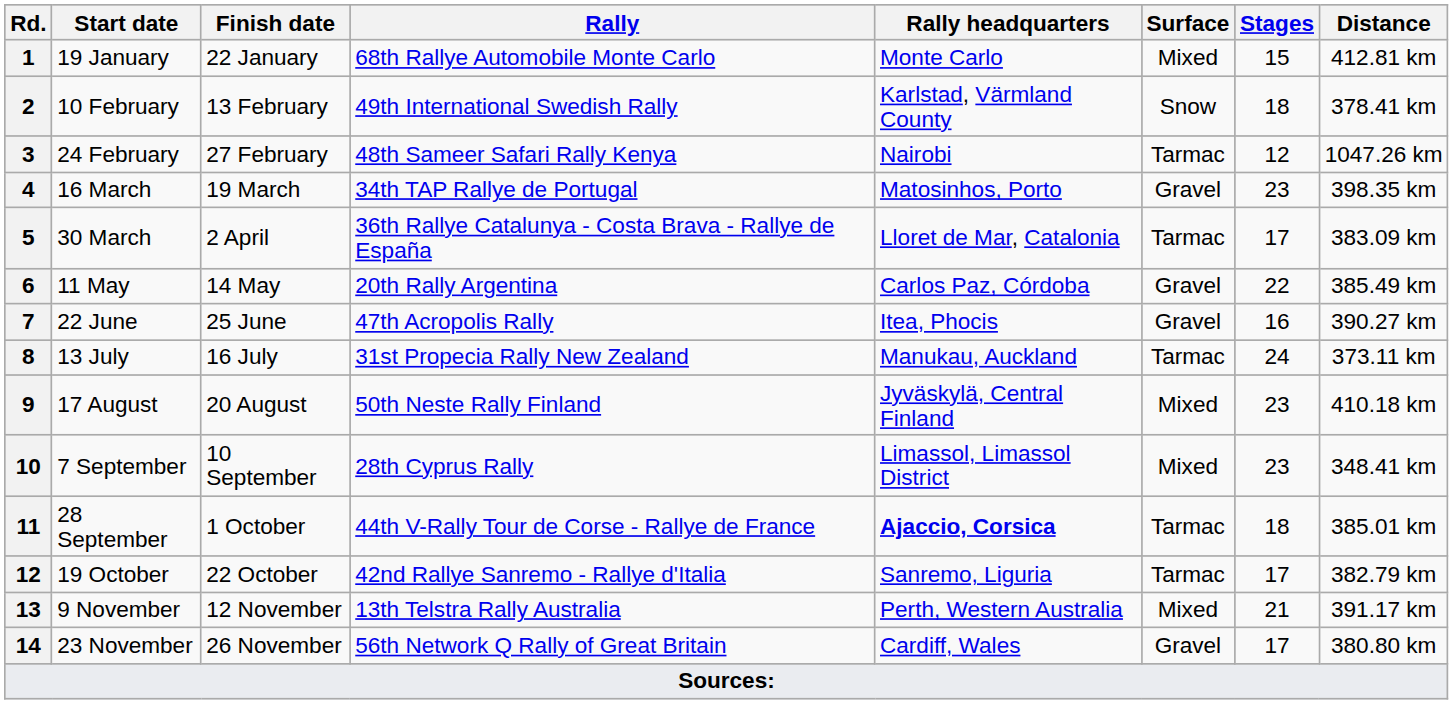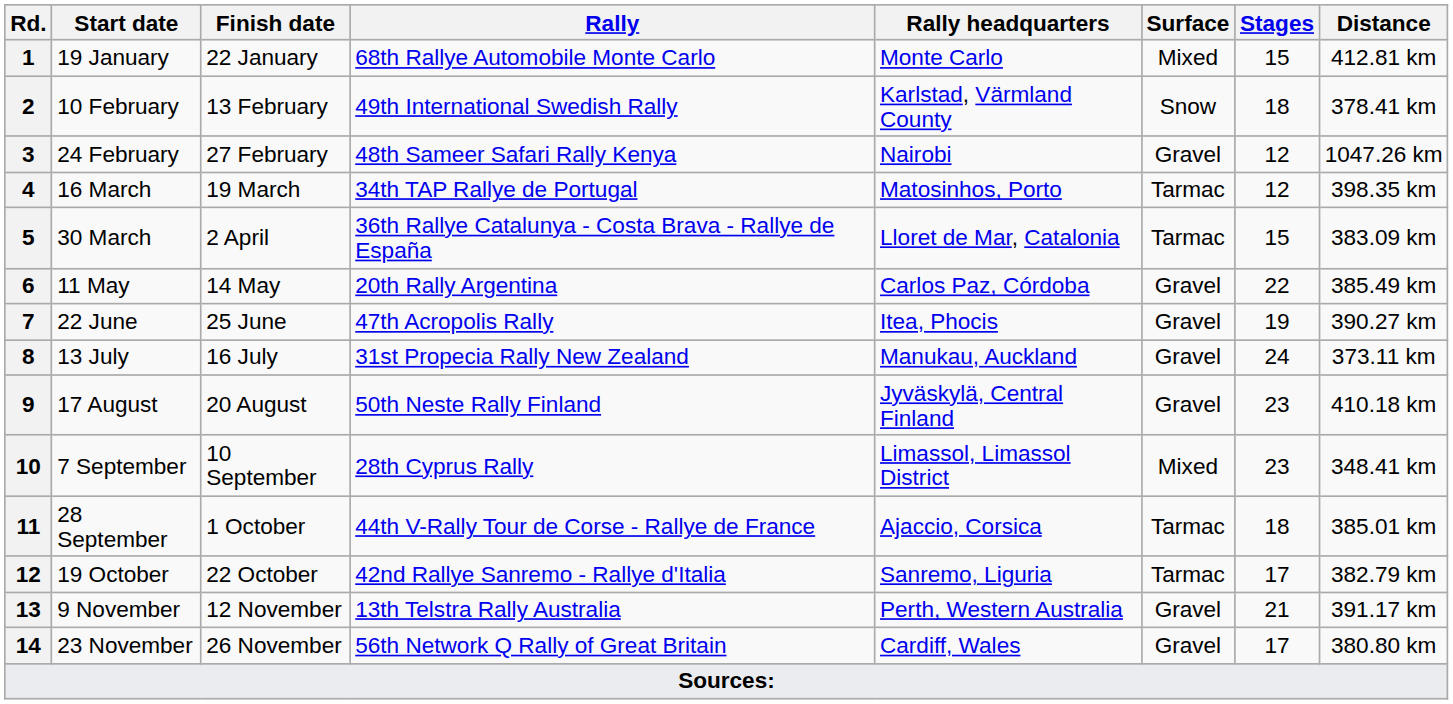 <table class="wikitable" style="font-size: 85%;">
 <tr>
 <th>Rd.</th>
 <th>Start date</th>
 <th>Finish date</th>
 <th><a href='#'>Rally</a></th>
 <th>Rally headquarters</th>
 <th>Surface</th>
 <th><a href='#'>Stages</a></th>
 <th>Distance</th>
 </tr>
 <tr>
 <th>1</th>
 <td>19 January</td>
 <td>22 January</td>
 <td> <a href='#'>68th Rallye Automobile Monte Carlo</a></td>
 <td><a href='#'>Monte Carlo</a></td>
 <td align=center>Mixed</td>
 <td align=center>15</td>
 <td align=center>412.81 km</td>
 </tr>
 <tr>
 <th>2</th>
 <td>10 February</td>
 <td>13 February</td>
 <td> <a href='#'>49th International Swedish Rally</a></td>
 <td><a href='#'>Karlstad</a>, <a href='#'>Värmland County</a></td>
 <td align=center>Snow</td>
 <td align=center>18</td>
 <td align=center>378.41 km</td>
 </tr>
 <tr>
 <th>3</th>
 <td>24 February</td>
 <td>27 February</td>
 <td> <a href='#'>48th Sameer Safari Rally Kenya</a></td>
 <td><a href='#'>Nairobi</a></td>
-<td align=center>Tarmac</td>
+<td align=center>Gravel</td>
 <td align=center>12</td>
 <td align=center>1047.26 km</td>
 </tr>
 <tr>
 <th>4</th>
 <td>16 March</td>
 <td>19 March</td>
 <td> <a href='#'>34th TAP Rallye de Portugal</a></td>
 <td><a href='#'>Matosinhos, Porto</a></td>
-<td align=center>Gravel</td>
-<td align=center>23</td>
+<td align=center>Tarmac</td>
+<td align=center>12</td>
 <td align=center>398.35 km</td>
 </tr>
 <tr>
 <th>5</th>
 <td>30 March</td>
 <td>2 April</td>
 <td> <a href='#'>36th Rallye Catalunya - Costa Brava - Rallye de España</a></td>
 <td><a href='#'>Lloret de Mar</a>, <a href='#'>Catalonia</a></td>
 <td align=center>Tarmac</td>
-<td align=center>17</td>
+<td align=center>15</td>
 <td align=center>383.09 km</td>
 </tr>
 <tr>
 <th>6</th>
 <td>11 May</td>
 <td>14 May</td>
 <td> <a href='#'>20th Rally Argentina</a></td>
 <td><a href='#'>Carlos Paz, Córdoba</a></td>
 <td align=center>Gravel</td>
 <td align=center>22</td>
 <td align=center>385.49 km</td>
 </tr>
 <tr>
 <th>7</th>
 <td>22 June</td>
 <td>25 June</td>
 <td> <a href='#'>47th Acropolis Rally</a></td>
 <td><a href='#'>Itea, Phocis</a></td>
 <td align=center>Gravel</td>
-<td align=center>16</td>
+<td align=center>19</td>
 <td align=center>390.27 km</td>
 </tr>
 <tr>
 <th>8</th>
 <td>13 July</td>
 <td>16 July</td>
 <td> <a href='#'>31st Propecia Rally New Zealand</a></td>
 <td><a href='#'>Manukau, Auckland</a></td>
-<td align=center>Tarmac</td>
+<td align=center>Gravel</td>
 <td align=center>24</td>
 <td align=center>373.11 km</td>
 </tr>
 <tr>
 <th>9</th>
 <td>17 August</td>
 <td>20 August</td>
 <td> <a href='#'>50th Neste Rally Finland</a></td>
 <td><a href='#'>Jyväskylä, Central Finland</a></td>
-<td align=center>Mixed</td>
+<td align=center>Gravel</td>
 <td align=center>23</td>
 <td align=center>410.18 km</td>
 </tr>
 <tr>
 <th>10</th>
 <td>7 September</td>
 <td>10 September</td>
 <td> <a href='#'>28th Cyprus Rally</a></td>
 <td><a href='#'>Limassol, Limassol District</a></td>
 <td align=center>Mixed</td>
 <td align=center>23</td>
 <td align=center>348.41 km</td>
 </tr>
 <tr>
 <th>11</th>
 <td>28 September</td>
 <td>1 October</td>
 <td> <a href='#'>44th V-Rally Tour de Corse - Rallye de France</a></td>
-<td><strong><a href='#'>Ajaccio, Corsica</a></strong></td>
+<td><a href='#'>Ajaccio, Corsica</a></td>
 <td align=center>Tarmac</td>
 <td align=center>18</td>
 <td align=center>385.01 km</td>
 </tr>
 <tr>
 <th>12</th>
 <td>19 October</td>
 <td>22 October</td>
 <td> <a href='#'>42nd Rallye Sanremo - Rallye d'Italia</a></td>
 <td><a href='#'>Sanremo, Liguria</a></td>
 <td align=center>Tarmac</td>
 <td align=center>17</td>
 <td align=center>382.79 km</td>
 </tr>
 <tr>
 <th>13</th>
 <td>9 November</td>
 <td>12 November</td>
 <td> <a href='#'>13th Telstra Rally Australia</a></td>
 <td><a href='#'>Perth, Western Australia</a></td>
-<td align=center>Mixed</td>
+<td align=center>Gravel</td>
 <td align=center>21</td>
 <td align=center>391.17 km</td>
 </tr>
 <tr>
 <th>14</th>
 <td>23 November</td>
 <td>26 November</td>
 <td> <a href='#'>56th Network Q Rally of Great Britain</a></td>
 <td><a href='#'>Cardiff, Wales</a></td>
 <td align=center>Gravel</td>
 <td align="center">17</td>
 <td align="center">380.80 km</td>
 </tr>
 <tr>
 <td colspan="8" style="background-color:#EAECF0;text-align:center"><strong>Sources:</strong></td>
 </tr>
 </table>
